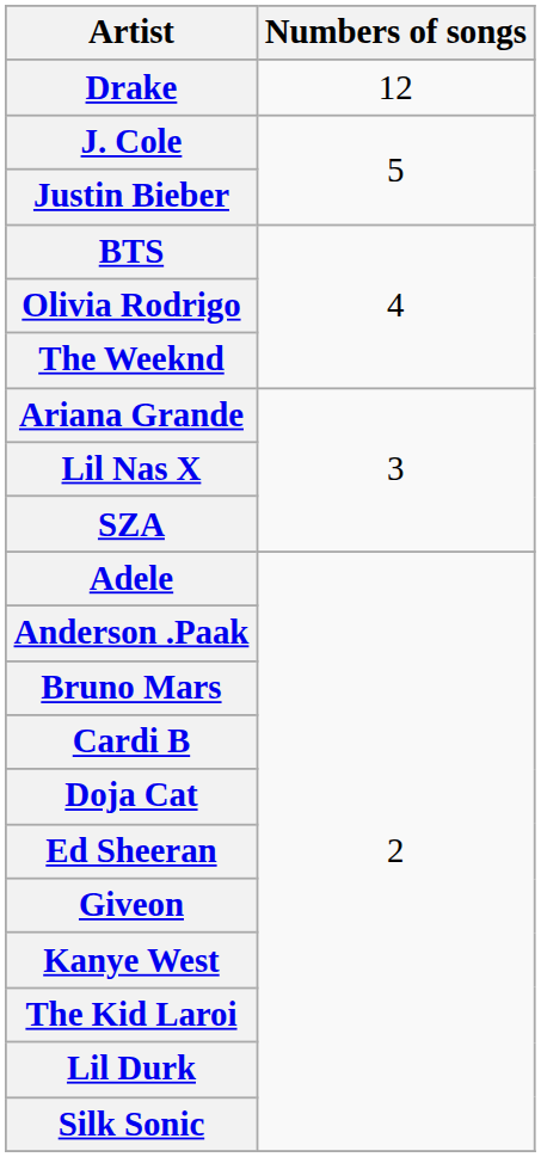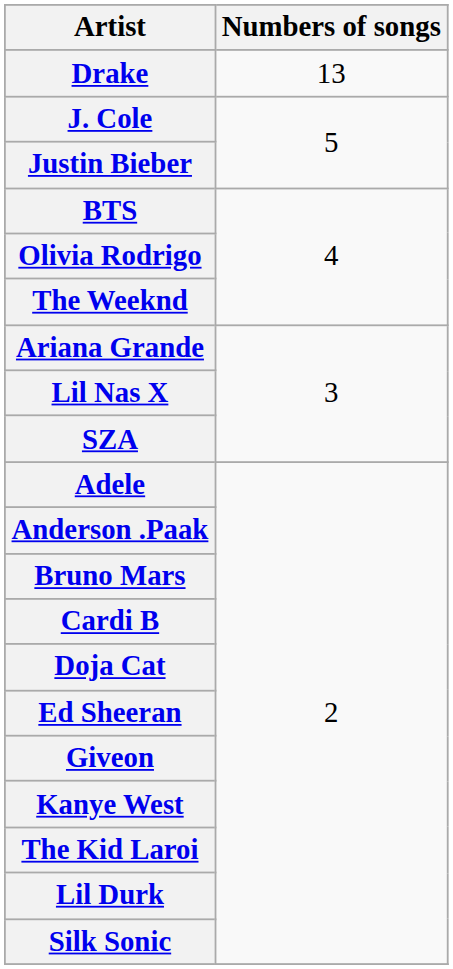 <table class="wikitable sortable plainrowheaders" style="text-align:center;">
 <tr>
 <th scope="col">Artist</th>
 <th scope="col">Numbers of songs</th>
 </tr>
 <tr>
 <th scope="row"><a href='#'>Drake</a></th>
-<td>12</td>
+<td>13</td>
 </tr>
 <tr>
 <th scope="row"><a href='#'>J. Cole</a></th>
 <td rowspan=2>5</td>
 </tr>
 <tr>
 <th scope="row"><a href='#'>Justin Bieber</a></th>
 </tr>
 <tr>
 <th scope="row"><a href='#'>BTS</a></th>
 <td rowspan="3">4</td>
 </tr>
 <tr>
 <th scope="row"><a href='#'>Olivia Rodrigo</a></th>
 </tr>
 <tr>
 <th scope="row"><a href='#'>The Weeknd</a></th>
 </tr>
 <tr>
 <th scope="row"><a href='#'>Ariana Grande</a></th>
 <td rowspan="3">3</td>
 </tr>
 <tr>
 <th scope="row"><a href='#'>Lil Nas X</a></th>
 </tr>
 <tr>
 <th scope="row"><a href='#'>SZA</a></th>
 </tr>
 <tr>
 <th scope="row"><a href='#'>Adele</a></th>
 <td rowspan="11">2</td>
 </tr>
 <tr>
 <th scope="row"><a href='#'>Anderson .Paak</a></th>
 </tr>
 <tr>
 <th scope="row"><a href='#'>Bruno Mars</a></th>
 </tr>
 <tr>
 <th scope="row"><a href='#'>Cardi B</a></th>
 </tr>
 <tr>
 <th scope="row"><a href='#'>Doja Cat</a></th>
 </tr>
 <tr>
 <th scope="row"><a href='#'>Ed Sheeran</a></th>
 </tr>
 <tr>
 <th scope="row"><a href='#'>Giveon</a></th>
 </tr>
 <tr>
 <th scope="row"><a href='#'>Kanye West</a></th>
 </tr>
 <tr>
 <th scope="row"><a href='#'>The Kid Laroi</a></th>
 </tr>
 <tr>
 <th scope="row"><a href='#'>Lil Durk</a></th>
 </tr>
 <tr>
 <th scope="row"><a href='#'>Silk Sonic</a></th>
 </tr>
 <tr>
 </tr>
 </table>
